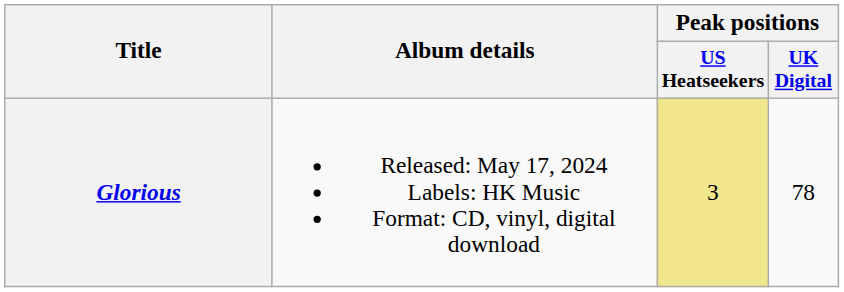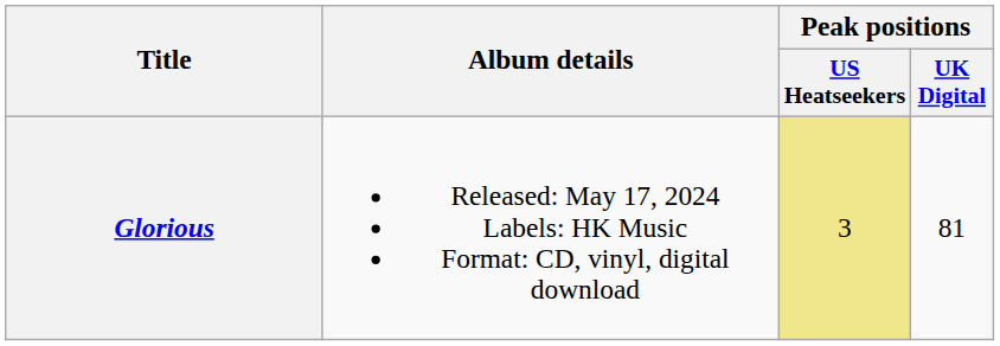 <table class="wikitable plainrowheaders" style="text-align:center;">
 <tr>
 <th scope="col" rowspan="2" style="width:11em;">Title</th>
 <th scope="col" rowspan="2" style="width:16em;">Album details</th>
 <th scope="col" colspan="2">Peak positions</th>
 </tr>
 <tr>
 <th scope="col" style="width:3em;font-size:85%;"><a href='#'>US</a><br>Heatseekers</th>
 <th scope="col" style="width:3em;font-size:85%;"><a href='#'>UK Digital</a></th>
 </tr>
 <tr>
 <th scope="row"><em><a href='#'>Glorious</a></em></th>
 <td><br><ul><li>Released: May 17, 2024</li><li>Labels: HK Music</li><li>Format: CD, vinyl, digital download</li></ul></td>
 <td style="background: khaki;">3</td>
-<td>78</td>
+<td>81</td>
 </tr>
 </table>
